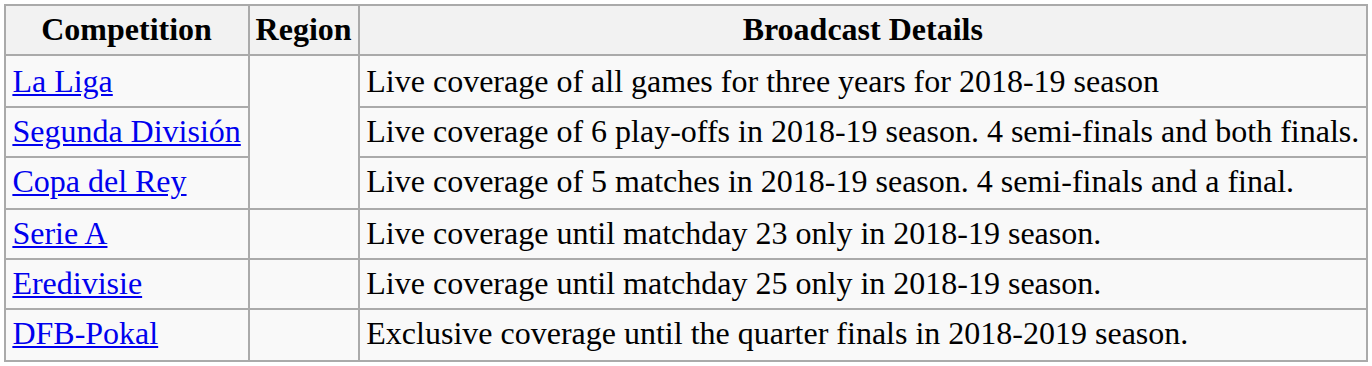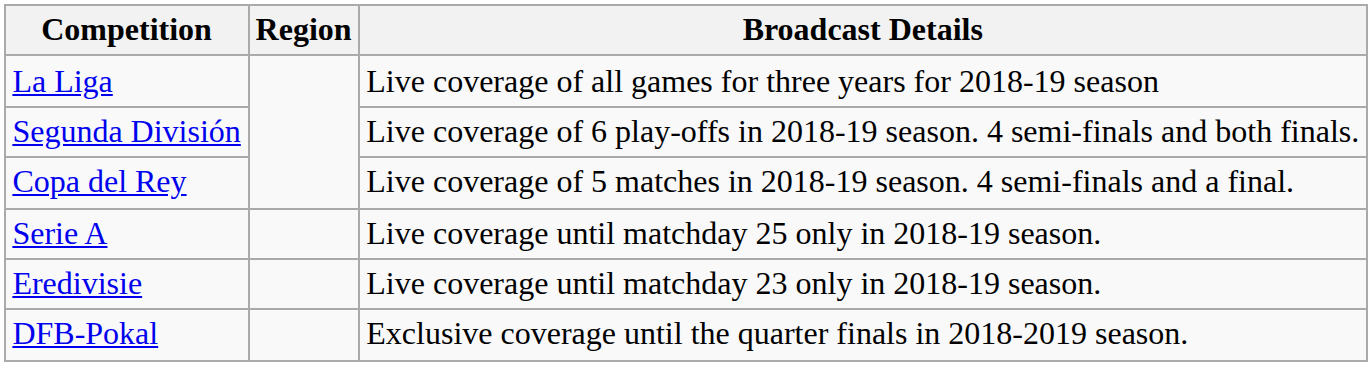 <table class="wikitable">
 <tr>
 <th>Competition</th>
 <th>Region</th>
 <th>Broadcast Details</th>
 </tr>
 <tr>
 <td><a href='#'>La Liga</a></td>
 <td rowspan="3"></td>
 <td>Live coverage of all games for three years for 2018-19 season</td>
 </tr>
 <tr>
 <td><a href='#'>Segunda División</a></td>
 <td>Live coverage of 6 play-offs in 2018-19 season. 4 semi-finals and both finals.</td>
 </tr>
 <tr>
 <td><a href='#'>Copa del Rey</a></td>
 <td>Live coverage of 5 matches in 2018-19 season. 4 semi-finals and a final.</td>
 </tr>
 <tr>
 <td><a href='#'>Serie A</a></td>
 <td></td>
-<td>Live coverage until matchday 23 only in 2018-19 season.</td>
+<td>Live coverage until matchday 25 only in 2018-19 season.</td>
 </tr>
 <tr>
 <td><a href='#'>Eredivisie</a></td>
 <td></td>
-<td>Live coverage until matchday 25 only in 2018-19 season.</td>
+<td>Live coverage until matchday 23 only in 2018-19 season.</td>
 </tr>
 <tr>
 <td><a href='#'>DFB-Pokal</a></td>
 <td></td>
 <td>Exclusive coverage until the quarter finals in 2018-2019 season.</td>
 </tr>
 </table>
